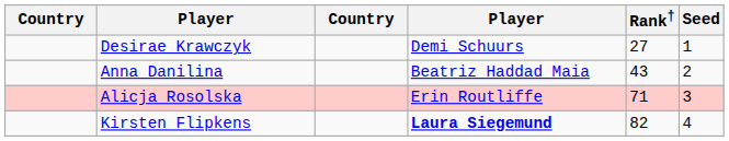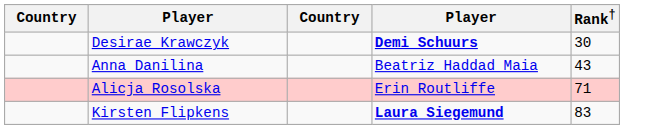 <table class="sortable wikitable">
 <tr>
 <th width="70">Country</th>
 <th width="175">Player</th>
 <th width="70">Country</th>
 <th width="175">Player</th>
 <th>Rank<sup>†</sup></th>
-<th>Seed</th>
 </tr>
 <tr>
 <td></td>
 <td><a href='#'>Desirae Krawczyk</a></td>
 <td></td>
-<td><a href='#'>Demi Schuurs</a></td>
-<td>27</td>
-<td>1</td>
+<td><strong><a href='#'>Demi Schuurs</a></strong></td>
+<td>30</td>
 </tr>
 <tr>
 <td></td>
 <td><a href='#'>Anna Danilina</a></td>
 <td></td>
 <td><a href='#'>Beatriz Haddad Maia</a></td>
 <td>43</td>
-<td>2</td>
 </tr>
 <tr style="background:#fcc;">
 <td></td>
 <td><a href='#'>Alicja Rosolska</a></td>
 <td></td>
 <td><a href='#'>Erin Routliffe</a></td>
 <td>71</td>
-<td>3</td>
 </tr>
 <tr>
 <td></td>
 <td><a href='#'>Kirsten Flipkens</a></td>
 <td></td>
 <td><strong><a href='#'>Laura Siegemund</a></strong></td>
-<td>82</td>
-<td>4</td>
+<td>83</td>
 </tr>
 </table>
